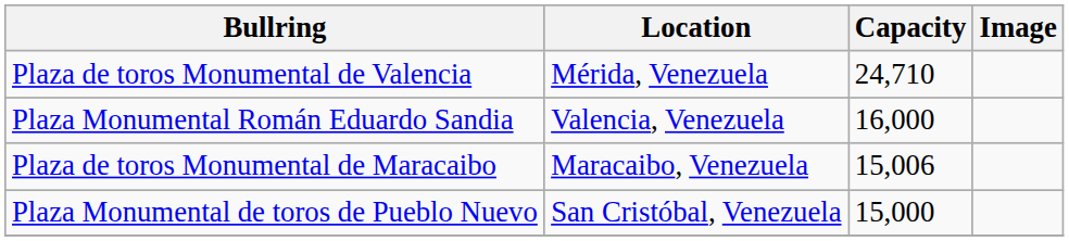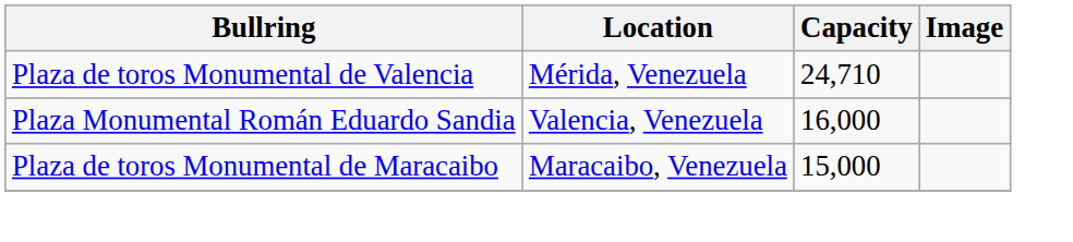 <table class="wikitable sortable">
 <tr>
 <th>Bullring</th>
 <th>Location</th>
 <th>Capacity</th>
 <th>Image</th>
 </tr>
 <tr>
 <td><a href='#'>Plaza de toros Monumental de Valencia</a></td>
 <td><a href='#'>Mérida</a>, <a href='#'>Venezuela</a></td>
 <td>24,710</td>
 <td></td>
 </tr>
 <tr>
 <td><a href='#'>Plaza Monumental Román Eduardo Sandia</a></td>
 <td><a href='#'>Valencia</a>, <a href='#'>Venezuela</a></td>
 <td>16,000</td>
 <td></td>
 </tr>
 <tr>
 <td><a href='#'>Plaza de toros Monumental de Maracaibo</a></td>
 <td><a href='#'>Maracaibo</a>, <a href='#'>Venezuela</a></td>
-<td>15,006</td>
-<td></td>
-</tr>
-<tr>
-<td><a href='#'>Plaza Monumental de toros de Pueblo Nuevo</a></td>
-<td><a href='#'>San Cristóbal</a>, <a href='#'>Venezuela</a></td>
 <td>15,000</td>
 <td></td>
 </tr>
 <tr>
 </tr>
 </table>
